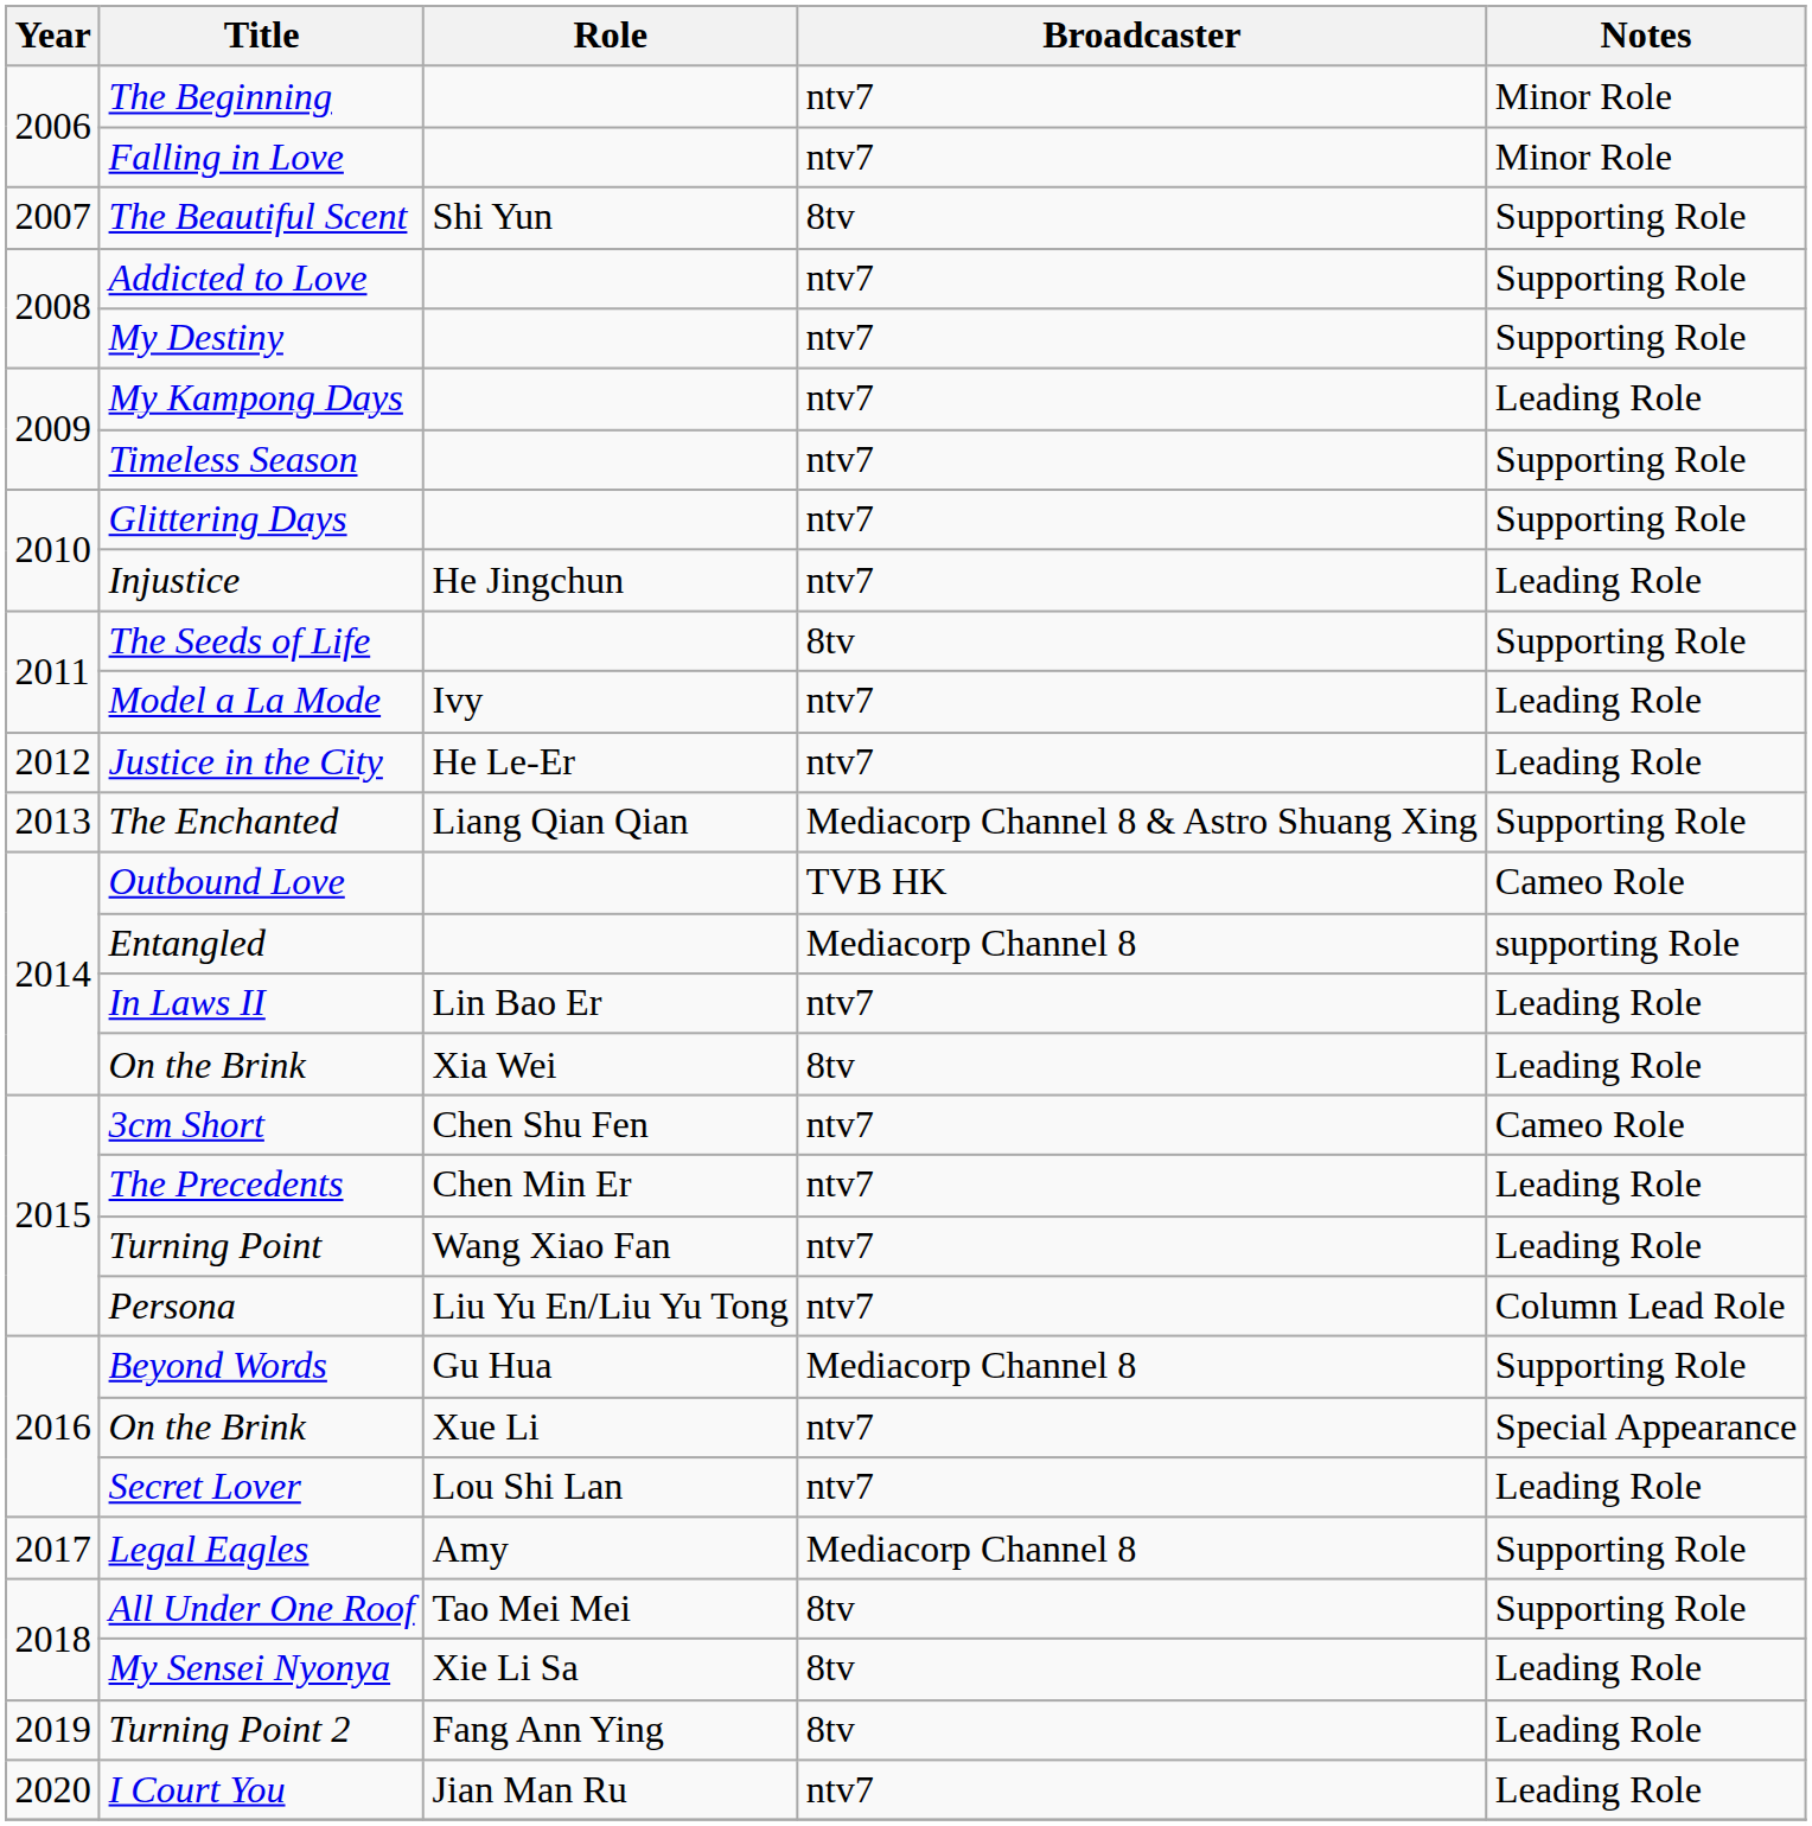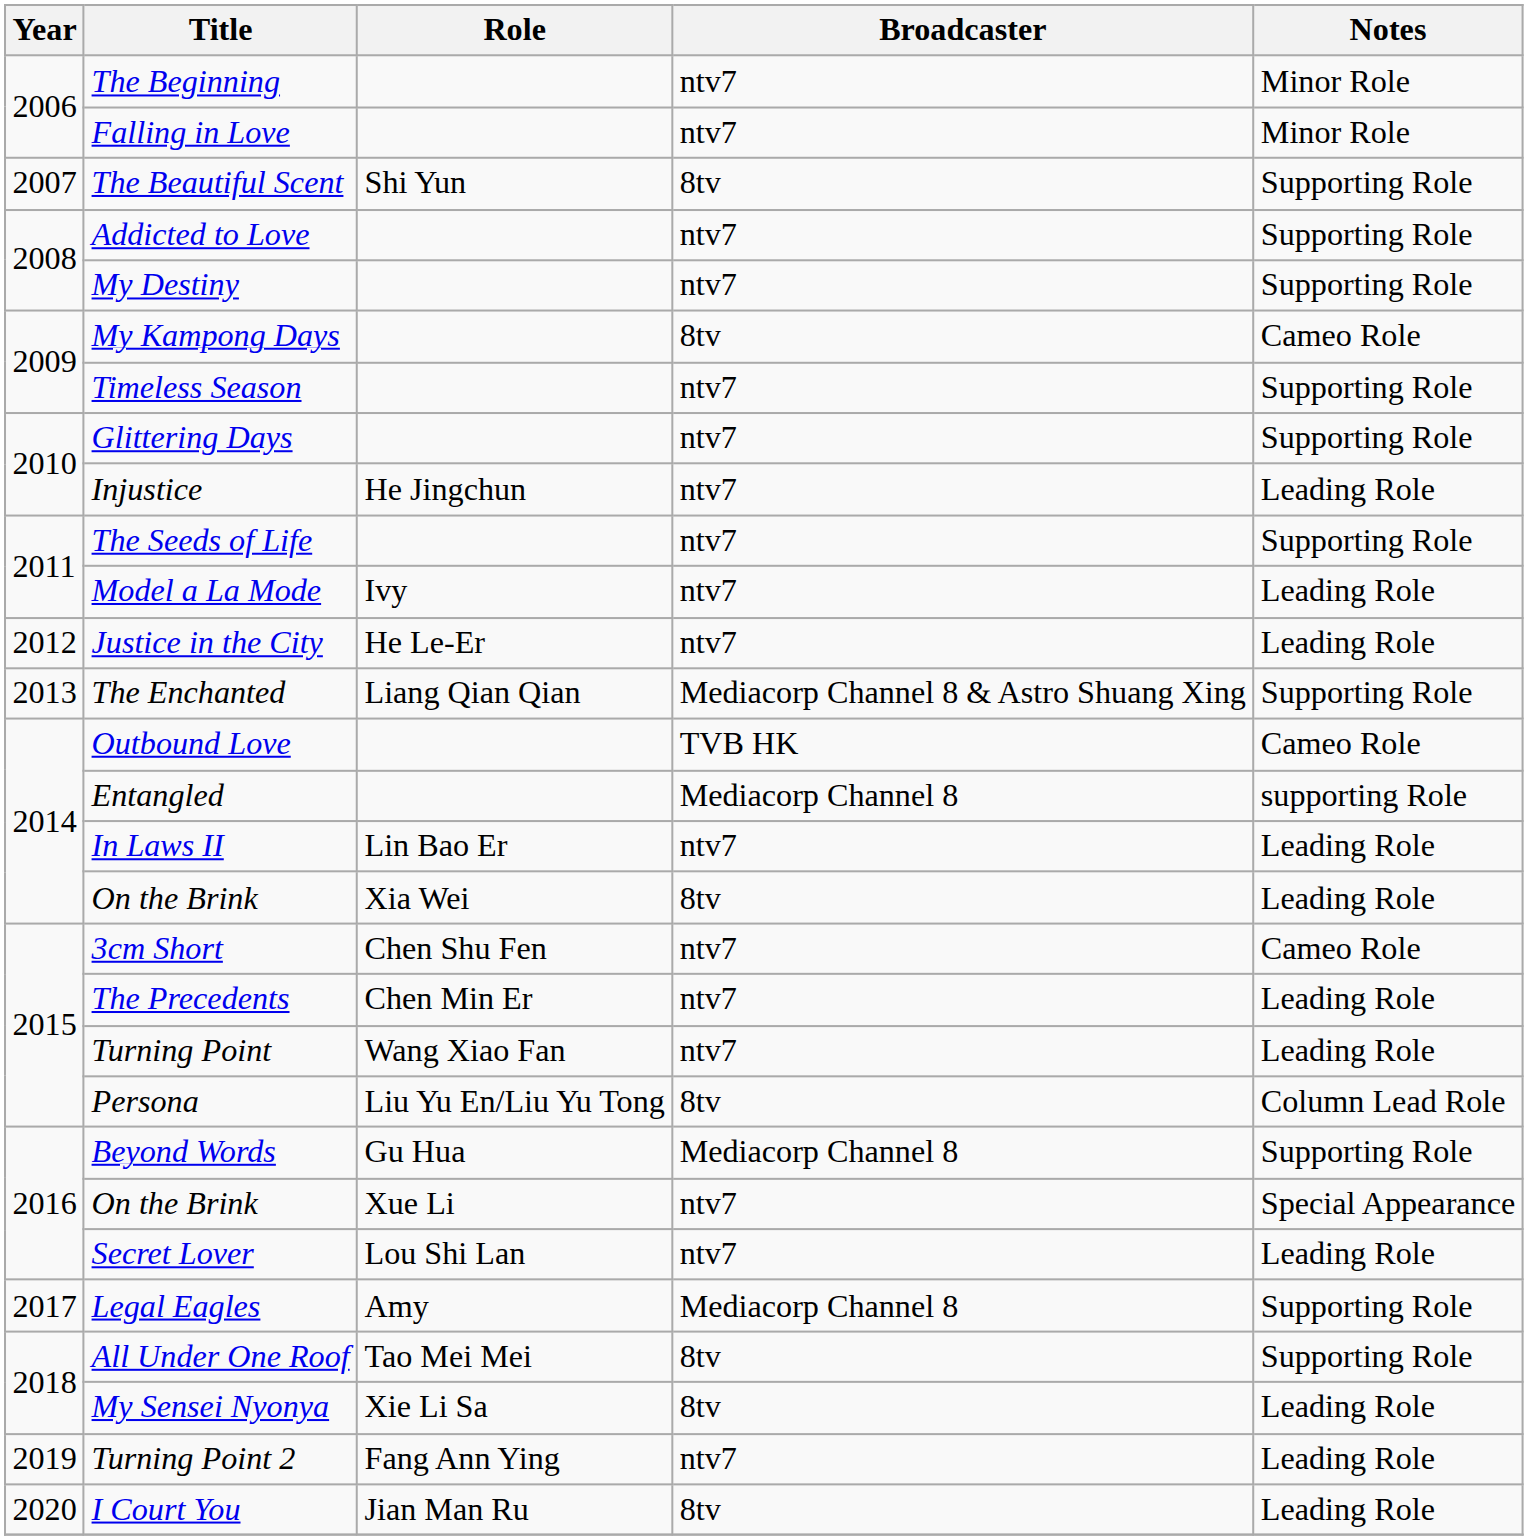 <table class="wikitable sortable">
 <tr>
 <th>Year</th>
 <th>Title</th>
 <th>Role</th>
 <th>Broadcaster</th>
 <th class="unsortable">Notes</th>
 </tr>
 <tr>
 <td rowspan="2">2006</td>
 <td><a href='#'><em>The Beginning</em></a></td>
 <td></td>
 <td>ntv7</td>
 <td>Minor Role</td>
 </tr>
 <tr>
 <td><a href='#'><em>Falling in Love</em></a></td>
 <td></td>
 <td>ntv7</td>
 <td>Minor Role</td>
 </tr>
 <tr>
 <td>2007</td>
 <td><em><a href='#'>The Beautiful Scent</a></em></td>
 <td>Shi Yun</td>
 <td>8tv</td>
 <td>Supporting Role</td>
 </tr>
 <tr>
 <td rowspan="2">2008</td>
 <td><a href='#'><em>Addicted to Love</em></a></td>
 <td></td>
 <td>ntv7</td>
 <td>Supporting Role</td>
 </tr>
 <tr>
 <td><a href='#'><em>My Destiny</em></a></td>
 <td></td>
 <td>ntv7</td>
 <td>Supporting Role</td>
 </tr>
 <tr>
 <td rowspan="2">2009</td>
 <td><em><a href='#'>My Kampong Days</a></em></td>
 <td></td>
-<td>ntv7</td>
-<td>Leading Role</td>
+<td>8tv</td>
+<td>Cameo Role</td>
 </tr>
 <tr>
 <td><em><a href='#'>Timeless Season</a></em></td>
 <td></td>
 <td>ntv7</td>
 <td>Supporting Role</td>
 </tr>
 <tr>
 <td rowspan="2">2010</td>
 <td><a href='#'><em>Glittering Days</em></a></td>
 <td></td>
 <td>ntv7</td>
 <td>Supporting Role</td>
 </tr>
 <tr>
 <td><em>Injustice</em></td>
 <td>He Jingchun</td>
 <td>ntv7</td>
 <td>Leading Role</td>
 </tr>
 <tr>
 <td rowspan="2">2011</td>
 <td><em><a href='#'>The Seeds of Life</a></em></td>
 <td></td>
-<td>8tv</td>
+<td>ntv7</td>
 <td>Supporting Role</td>
 </tr>
 <tr>
 <td><em><a href='#'>Model a La Mode</a></em></td>
 <td>Ivy</td>
 <td>ntv7</td>
 <td>Leading Role</td>
 </tr>
 <tr>
 <td>2012</td>
 <td><em><a href='#'>Justice in the City</a></em></td>
 <td>He Le-Er</td>
 <td>ntv7</td>
 <td>Leading Role</td>
 </tr>
 <tr>
 <td>2013</td>
 <td><em>The Enchanted</em></td>
 <td>Liang Qian Qian</td>
 <td>Mediacorp Channel 8 & Astro Shuang Xing</td>
 <td>Supporting Role</td>
 </tr>
 <tr>
 <td rowspan="4">2014</td>
 <td><em><a href='#'>Outbound Love</a></em></td>
 <td></td>
 <td>TVB HK</td>
 <td>Cameo Role</td>
 </tr>
 <tr>
 <td><em>Entangled</em></td>
 <td></td>
 <td>Mediacorp Channel 8</td>
 <td>supporting Role</td>
 </tr>
 <tr>
 <td><em><a href='#'>In Laws II</a></em></td>
 <td>Lin Bao Er</td>
 <td>ntv7</td>
 <td>Leading Role</td>
 </tr>
 <tr>
 <td><em>On the Brink</em></td>
 <td>Xia Wei</td>
 <td>8tv</td>
 <td>Leading Role</td>
 </tr>
 <tr>
 <td rowspan="4">2015</td>
 <td><em><a href='#'>3cm Short</a></em></td>
 <td>Chen Shu Fen</td>
 <td>ntv7</td>
 <td>Cameo Role</td>
 </tr>
 <tr>
 <td><em><a href='#'>The Precedents</a></em></td>
 <td>Chen Min Er</td>
 <td>ntv7</td>
 <td>Leading Role</td>
 </tr>
 <tr>
 <td><em>Turning Point</em></td>
 <td>Wang Xiao Fan</td>
 <td>ntv7</td>
 <td>Leading Role</td>
 </tr>
 <tr>
 <td><em>Persona</em></td>
 <td>Liu Yu En/Liu Yu Tong</td>
-<td>ntv7</td>
+<td>8tv</td>
 <td>Column Lead Role</td>
 </tr>
 <tr>
 <td rowspan="3">2016</td>
 <td><a href='#'><em>Beyond Words</em></a></td>
 <td>Gu Hua</td>
 <td>Mediacorp Channel 8</td>
 <td>Supporting Role</td>
 </tr>
 <tr>
 <td><em>On the Brink</em></td>
 <td>Xue Li</td>
 <td>ntv7</td>
 <td>Special Appearance</td>
 </tr>
 <tr>
 <td><em><a href='#'>Secret Lover</a></em></td>
 <td>Lou Shi Lan</td>
 <td>ntv7</td>
 <td>Leading Role</td>
 </tr>
 <tr>
 <td>2017</td>
 <td><a href='#'><em>Legal Eagles</em></a></td>
 <td>Amy</td>
 <td>Mediacorp Channel 8</td>
 <td>Supporting Role</td>
 </tr>
 <tr>
 <td rowspan=2>2018</td>
 <td><em><a href='#'>All Under One Roof</a></em></td>
 <td>Tao Mei Mei</td>
 <td>8tv</td>
 <td>Supporting Role</td>
 </tr>
 <tr>
 <td><em><a href='#'>My Sensei Nyonya</a></em></td>
 <td>Xie Li Sa</td>
 <td>8tv</td>
 <td>Leading Role</td>
 </tr>
 <tr>
 <td rowspan=1>2019</td>
 <td><em>Turning Point 2</em></td>
 <td>Fang Ann Ying</td>
-<td>8tv</td>
+<td>ntv7</td>
 <td>Leading Role</td>
 </tr>
 <tr>
 <td>2020</td>
 <td><em><a href='#'>I Court You</a></em></td>
 <td>Jian Man Ru</td>
-<td>ntv7</td>
+<td>8tv</td>
 <td>Leading Role</td>
 </tr>
 <tr>
 </tr>
 </table>
